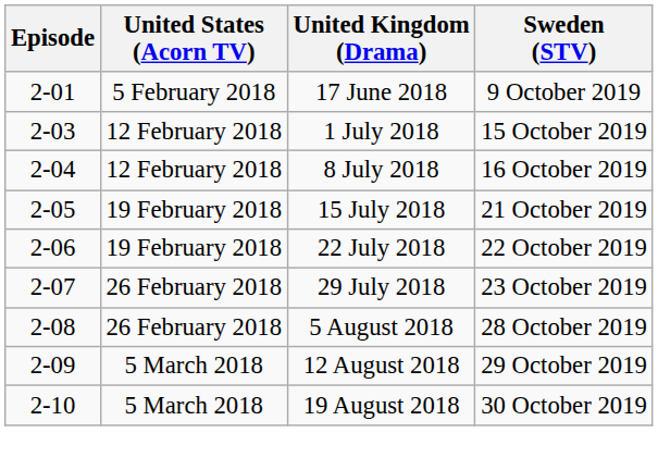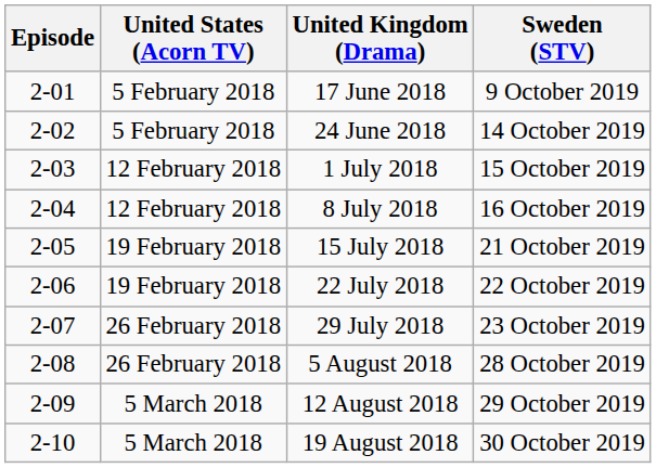 <table class="wikitable sortable" style="text-align:center">
 <tr>
 <th>Episode</th>
 <th>United States<br>(<a href='#'>Acorn TV</a>)</th>
 <th>United Kingdom<br>(<a href='#'>Drama</a>)</th>
 <th>Sweden<br>(<a href='#'>STV</a>)</th>
 </tr>
 <tr>
 <td>2-01</td>
 <td>5 February 2018</td>
 <td>17 June 2018</td>
 <td>9 October 2019</td>
+</tr>
+<tr>
+<td>2-02</td>
+<td>5 February 2018</td>
+<td>24 June 2018</td>
+<td>14 October 2019</td>
 </tr>
 <tr>
 <td>2-03</td>
 <td>12 February 2018</td>
 <td>1 July 2018</td>
 <td>15 October 2019</td>
 </tr>
 <tr>
 <td>2-04</td>
 <td>12 February 2018</td>
 <td>8 July 2018</td>
 <td>16 October 2019</td>
 </tr>
 <tr>
 <td>2-05</td>
 <td>19 February 2018</td>
 <td>15 July 2018</td>
 <td>21 October 2019</td>
 </tr>
 <tr>
 <td>2-06</td>
 <td>19 February 2018</td>
 <td>22 July 2018</td>
 <td>22 October 2019</td>
 </tr>
 <tr>
 <td>2-07</td>
 <td>26 February 2018</td>
 <td>29 July 2018</td>
 <td>23 October 2019</td>
 </tr>
 <tr>
 <td>2-08</td>
 <td>26 February 2018</td>
 <td>5 August 2018</td>
 <td>28 October 2019</td>
 </tr>
 <tr>
 <td>2-09</td>
 <td>5 March 2018</td>
 <td>12 August 2018</td>
 <td>29 October 2019</td>
 </tr>
 <tr>
 <td>2-10</td>
 <td>5 March 2018</td>
 <td>19 August 2018</td>
 <td>30 October 2019</td>
 </tr>
 </table>
